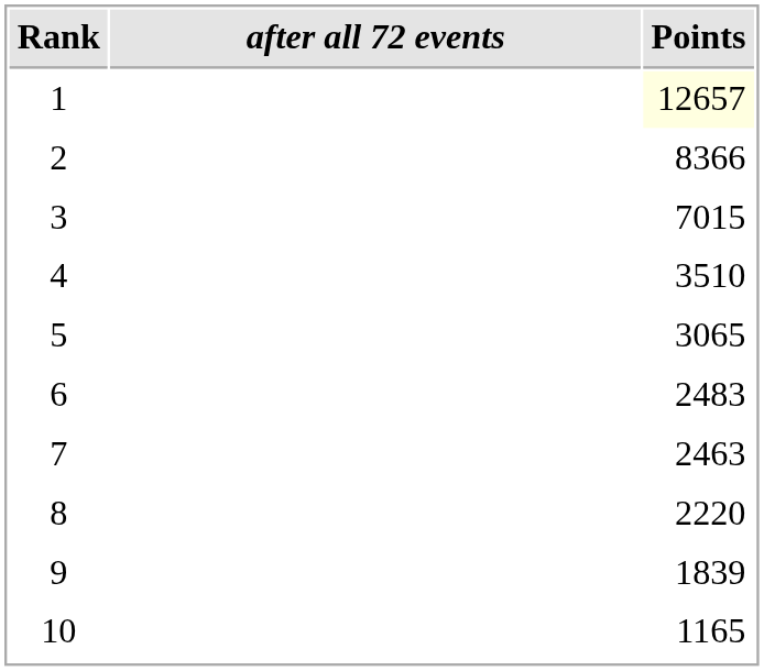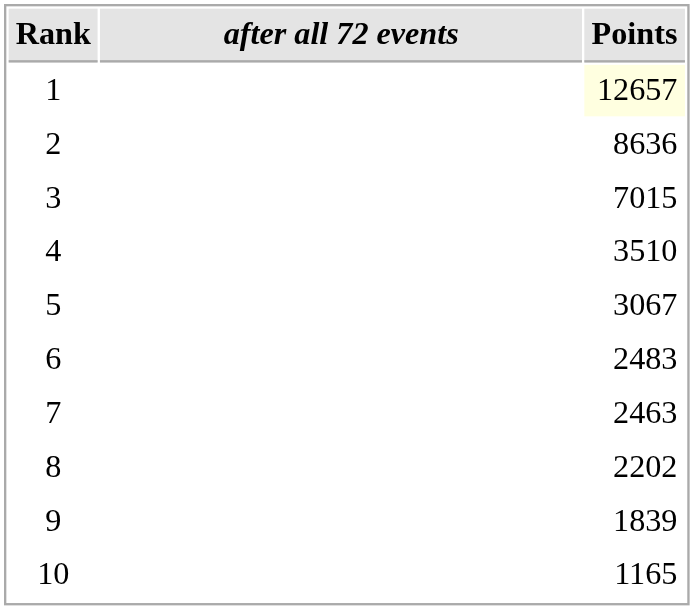 <table cellspacing="1" cellpadding="3" style="border:1px solid #AAAAAA; font-size:86%;">
 <tr bgcolor="#E4E4E4">
 <th style="border-bottom:1px solid #AAAAAA" width=10>Rank</th>
 <th style="border-bottom:1px solid #AAAAAA" width=200><em>after all 72 events</em></th>
 <th style="border-bottom:1px solid #AAAAAA" width=20 align=right>Points</th>
 </tr>
 <tr>
 <td align=center>1</td>
 <td><strong></strong></td>
 <td align=right style="background: lightyellow;">12657</td>
 </tr>
 <tr>
 <td align=center>2</td>
 <td></td>
-<td align=right>8366</td>
+<td align=right>8636</td>
 </tr>
 <tr>
 <td align=center>3</td>
 <td></td>
 <td align=right>7015</td>
 </tr>
 <tr>
 <td align=center>4</td>
 <td></td>
 <td align=right>3510</td>
 </tr>
 <tr>
 <td align=center>5</td>
 <td></td>
-<td align=right>3065</td>
+<td align=right>3067</td>
 </tr>
 <tr>
 <td align=center>6</td>
 <td></td>
 <td align=right>2483</td>
 </tr>
 <tr>
 <td align=center>7</td>
 <td></td>
 <td align=right>2463</td>
 </tr>
 <tr>
 <td align=center>8</td>
 <td></td>
-<td align=right>2220</td>
+<td align=right>2202</td>
 </tr>
 <tr>
 <td align=center>9</td>
 <td>  </td>
 <td align=right>1839</td>
 </tr>
 <tr>
 <td align=center>10</td>
 <td></td>
 <td align=right>1165</td>
 </tr>
 </table>
